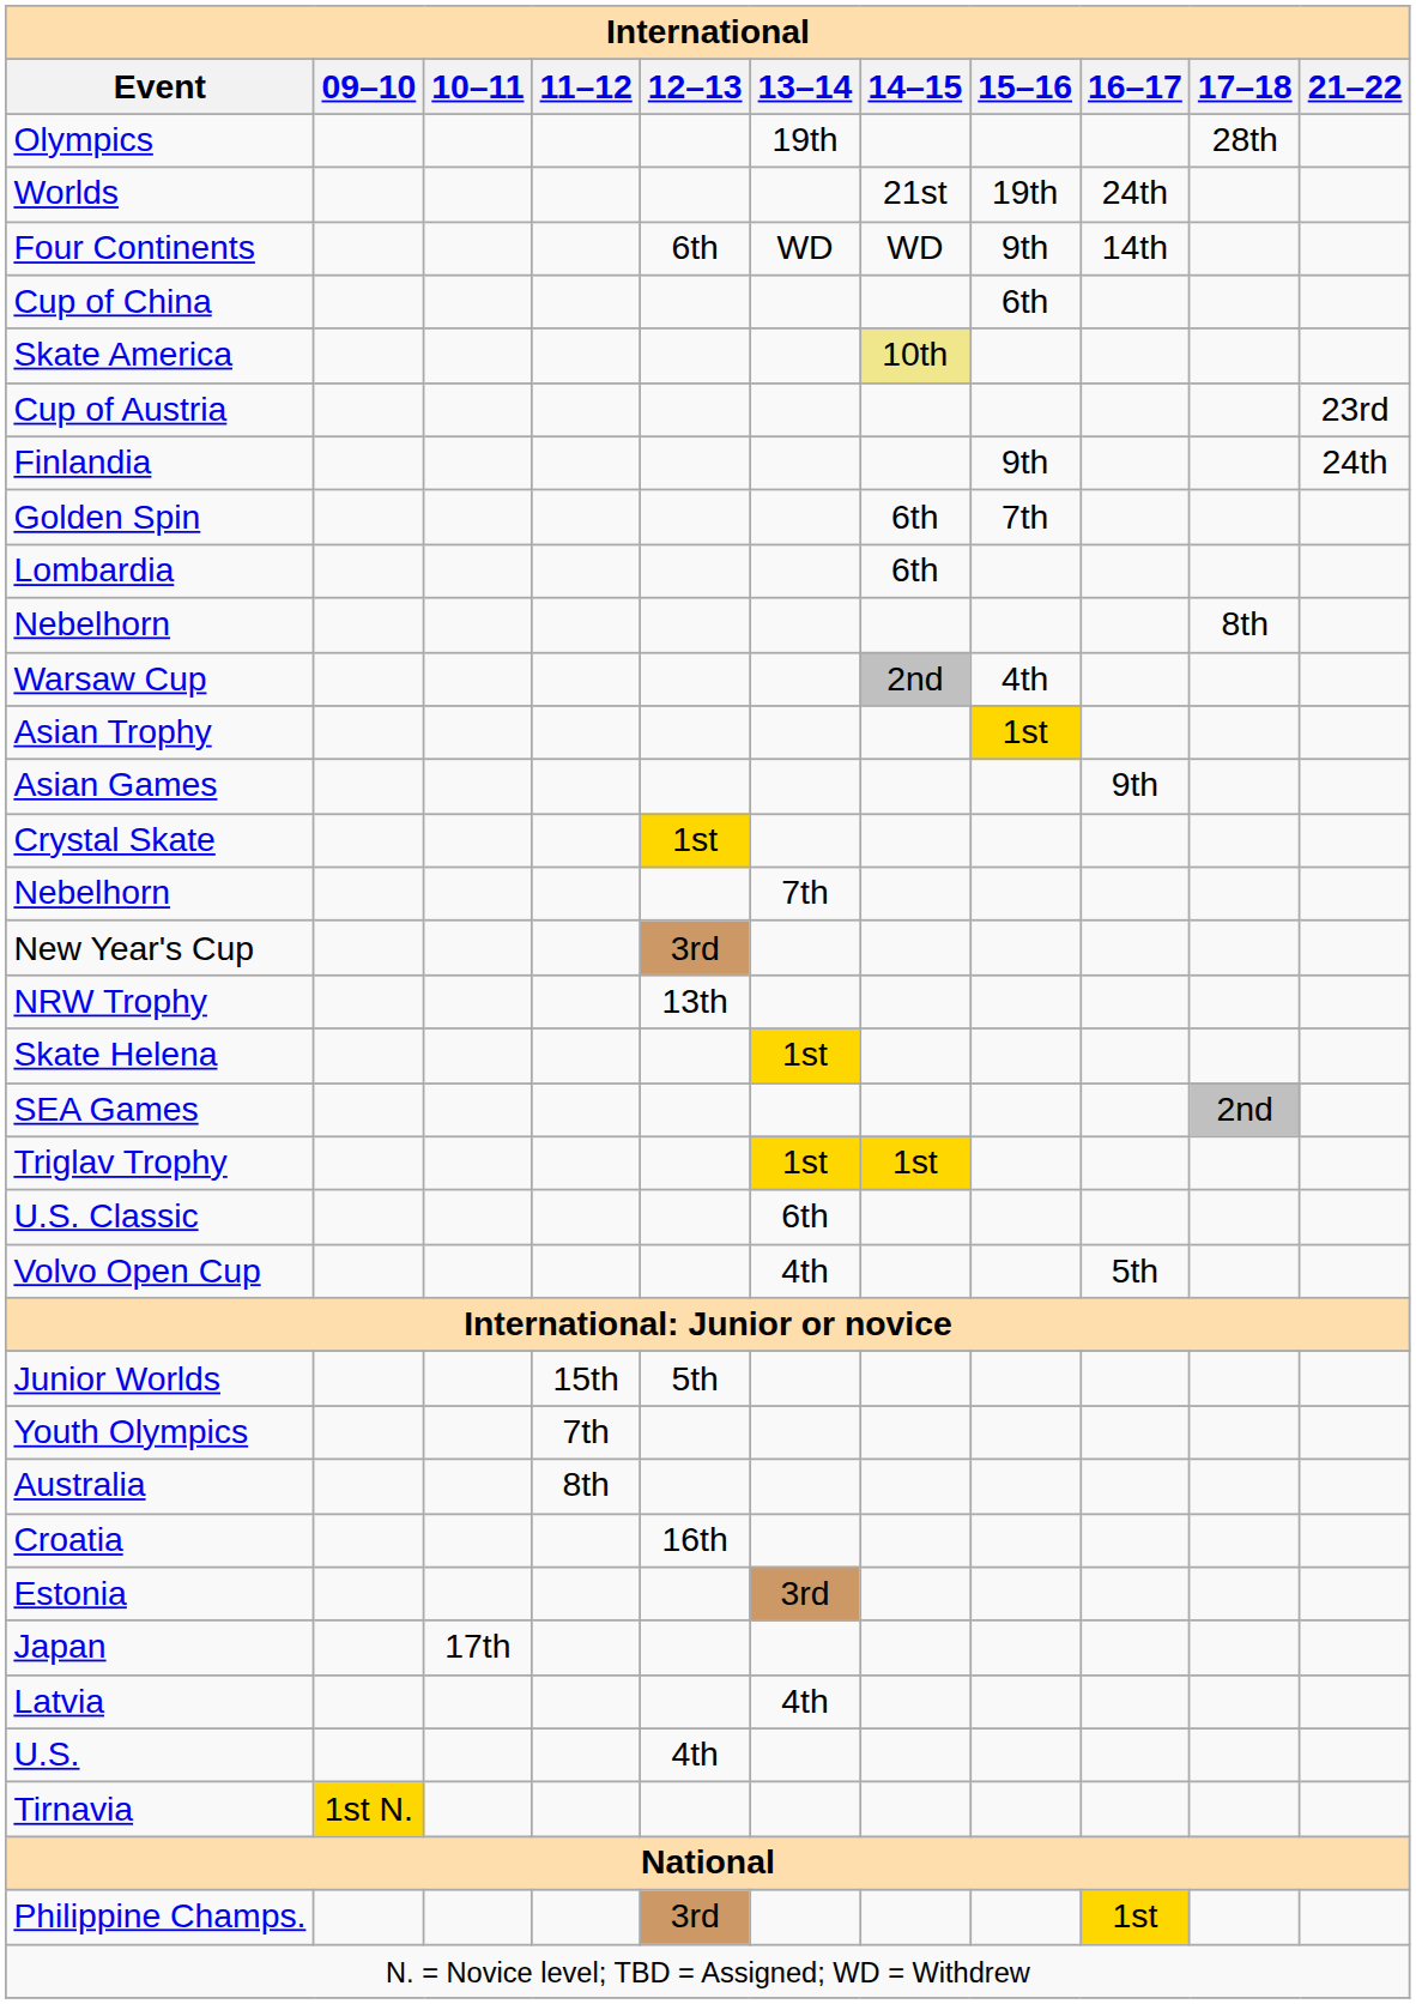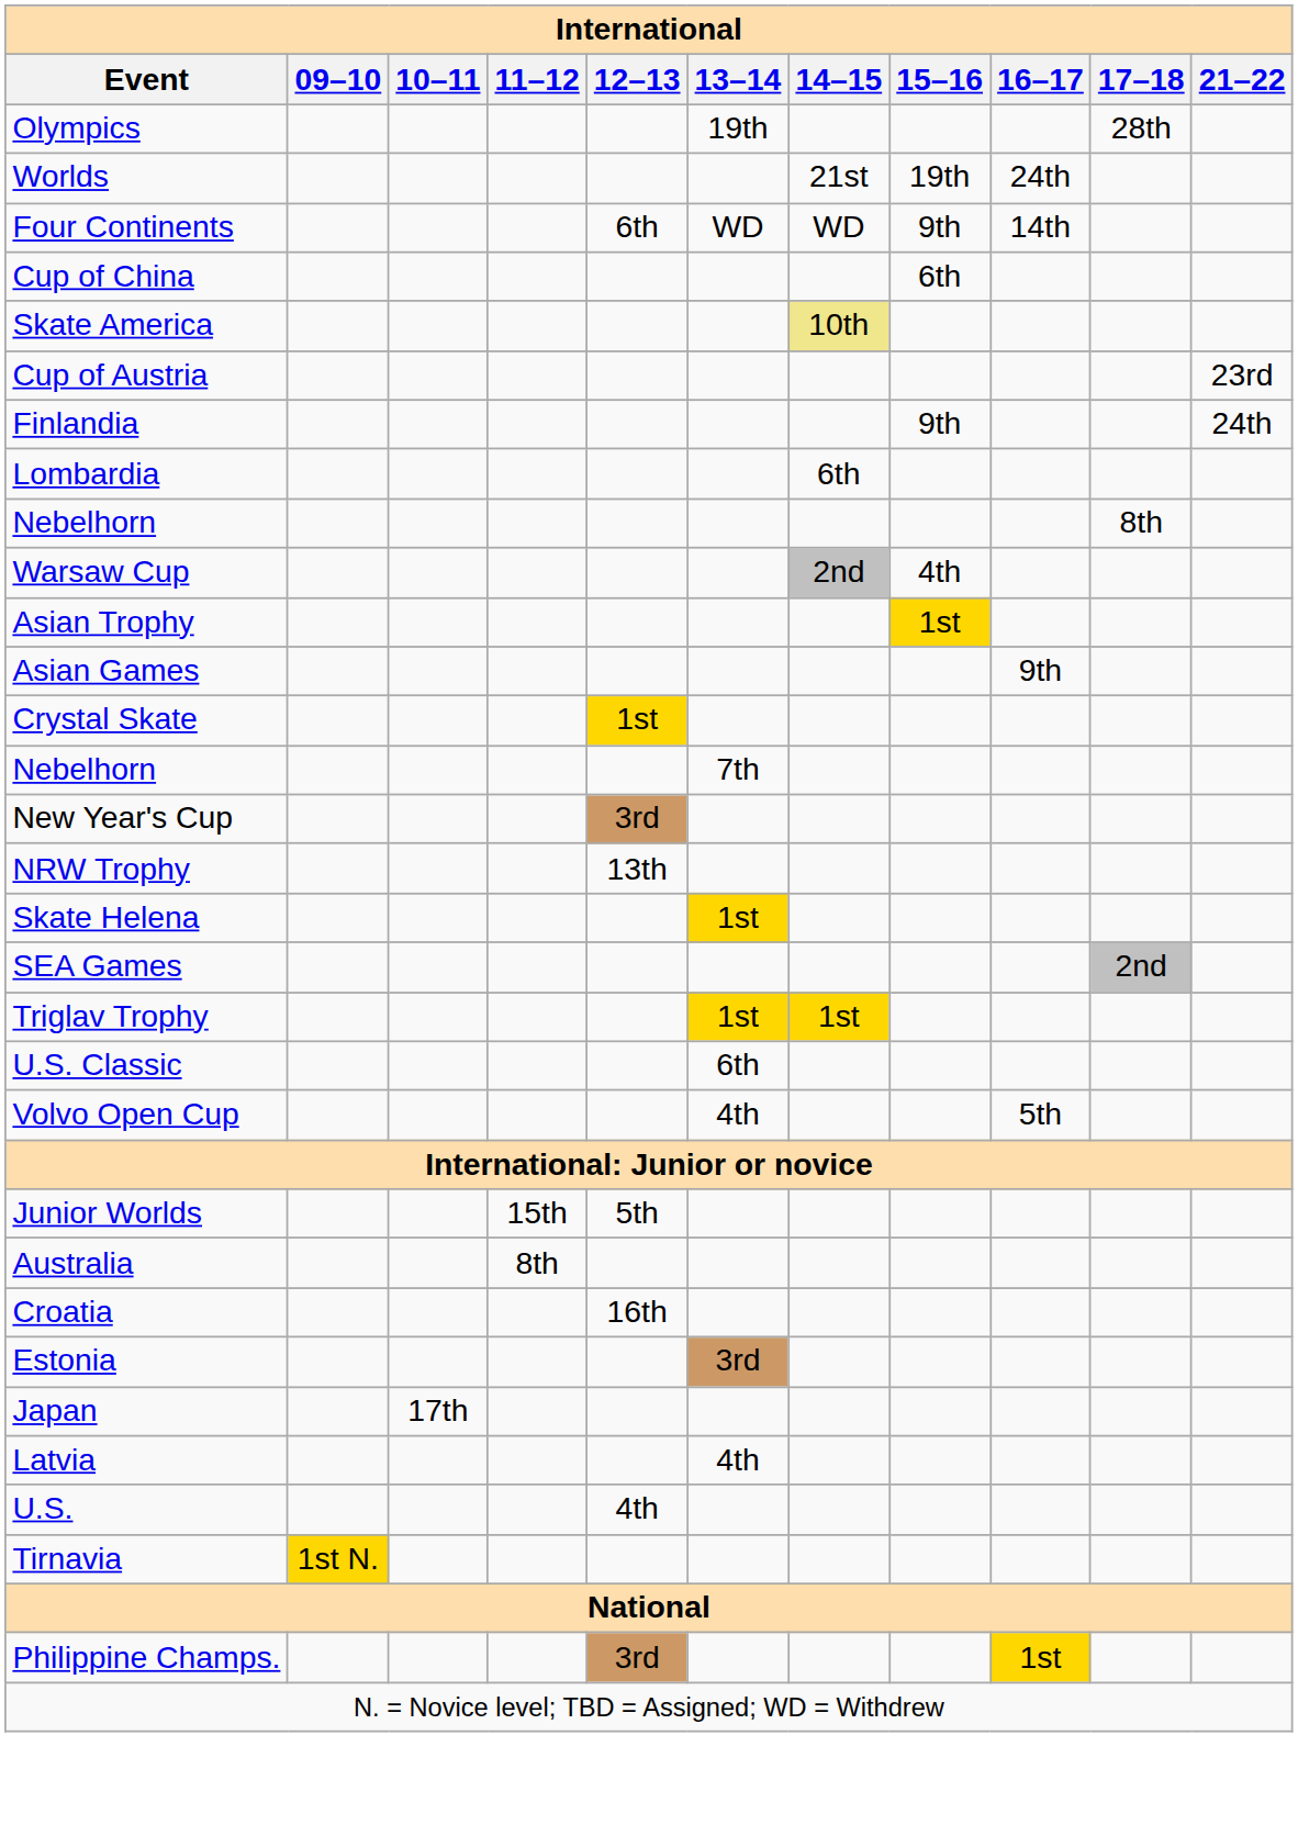 <table class="wikitable" style="text-align:center">
 <tr>
 <th style="background-color: #ffdead; " colspan=11 align=center>International</th>
 </tr>
 <tr>
 <th>Event</th>
 <th><a href='#'>09–10</a></th>
 <th><a href='#'>10–11</a></th>
 <th><a href='#'>11–12</a></th>
 <th><a href='#'>12–13</a></th>
 <th><a href='#'>13–14</a></th>
 <th><a href='#'>14–15</a></th>
 <th><a href='#'>15–16</a></th>
 <th><a href='#'>16–17</a></th>
 <th><a href='#'>17–18</a></th>
 <th><a href='#'>21–22</a></th>
 </tr>
 <tr>
 <td align=left><a href='#'>Olympics</a></td>
 <td></td>
 <td></td>
 <td></td>
 <td></td>
 <td>19th</td>
 <td></td>
 <td></td>
 <td></td>
 <td>28th</td>
 <td></td>
 </tr>
 <tr>
 <td align=left><a href='#'>Worlds</a></td>
 <td></td>
 <td></td>
 <td></td>
 <td></td>
 <td></td>
 <td>21st</td>
 <td>19th</td>
 <td>24th</td>
 <td></td>
 <td></td>
 </tr>
 <tr>
 <td align=left><a href='#'>Four Continents</a></td>
 <td></td>
 <td></td>
 <td></td>
 <td>6th</td>
 <td>WD</td>
 <td>WD</td>
 <td>9th</td>
 <td>14th</td>
 <td></td>
 <td></td>
 </tr>
 <tr>
 <td align=left> <a href='#'>Cup of China</a></td>
 <td></td>
 <td></td>
 <td></td>
 <td></td>
 <td></td>
 <td></td>
 <td>6th</td>
 <td></td>
 <td></td>
 <td></td>
 </tr>
 <tr>
 <td align=left> <a href='#'>Skate America</a></td>
 <td></td>
 <td></td>
 <td></td>
 <td></td>
 <td></td>
 <td style="background: khaki;">10th</td>
 <td></td>
 <td></td>
 <td></td>
 <td></td>
 </tr>
 <tr>
 <td align=left> <a href='#'>Cup of Austria</a></td>
 <td></td>
 <td></td>
 <td></td>
 <td></td>
 <td></td>
 <td></td>
 <td></td>
 <td></td>
 <td></td>
 <td>23rd</td>
 </tr>
 <tr>
 <td align=left> <a href='#'>Finlandia</a></td>
 <td></td>
 <td></td>
 <td></td>
 <td></td>
 <td></td>
 <td></td>
 <td>9th</td>
 <td></td>
 <td></td>
 <td>24th</td>
-</tr>
-<tr>
-<td align=left> <a href='#'>Golden Spin</a></td>
-<td></td>
-<td></td>
-<td></td>
-<td></td>
-<td></td>
-<td>6th</td>
-<td>7th</td>
-<td></td>
-<td></td>
-<td></td>
 </tr>
 <tr>
 <td align=left> <a href='#'>Lombardia</a></td>
 <td></td>
 <td></td>
 <td></td>
 <td></td>
 <td></td>
 <td>6th</td>
 <td></td>
 <td></td>
 <td></td>
 <td></td>
 </tr>
 <tr>
 <td align=left> <a href='#'>Nebelhorn</a></td>
 <td></td>
 <td></td>
 <td></td>
 <td></td>
 <td></td>
 <td></td>
 <td></td>
 <td></td>
 <td>8th</td>
 <td></td>
 </tr>
 <tr>
 <td align=left> <a href='#'>Warsaw Cup</a></td>
 <td></td>
 <td></td>
 <td></td>
 <td></td>
 <td></td>
 <td bgcolor=silver>2nd</td>
 <td>4th</td>
 <td></td>
 <td></td>
 <td></td>
 </tr>
 <tr>
 <td align=left><a href='#'>Asian Trophy</a></td>
 <td></td>
 <td></td>
 <td></td>
 <td></td>
 <td></td>
 <td></td>
 <td bgcolor=gold>1st</td>
 <td></td>
 <td></td>
 <td></td>
 </tr>
 <tr>
 <td align=left><a href='#'>Asian Games</a></td>
 <td></td>
 <td></td>
 <td></td>
 <td></td>
 <td></td>
 <td></td>
 <td></td>
 <td>9th</td>
 <td></td>
 <td></td>
 </tr>
 <tr>
 <td align=left><a href='#'>Crystal Skate</a></td>
 <td></td>
 <td></td>
 <td></td>
 <td bgcolor=gold>1st</td>
 <td></td>
 <td></td>
 <td></td>
 <td></td>
 <td></td>
 <td></td>
 </tr>
 <tr>
 <td align=left><a href='#'>Nebelhorn</a></td>
 <td></td>
 <td></td>
 <td></td>
 <td></td>
 <td>7th</td>
 <td></td>
 <td></td>
 <td></td>
 <td></td>
 <td></td>
 </tr>
 <tr>
 <td align=left>New Year's Cup</td>
 <td></td>
 <td></td>
 <td></td>
 <td bgcolor=cc9966>3rd</td>
 <td></td>
 <td></td>
 <td></td>
 <td></td>
 <td></td>
 <td></td>
 </tr>
 <tr>
 <td align=left><a href='#'>NRW Trophy</a></td>
 <td></td>
 <td></td>
 <td></td>
 <td>13th</td>
 <td></td>
 <td></td>
 <td></td>
 <td></td>
 <td></td>
 <td></td>
 </tr>
 <tr>
 <td align=left><a href='#'>Skate Helena</a></td>
 <td></td>
 <td></td>
 <td></td>
 <td></td>
 <td bgcolor=gold>1st</td>
 <td></td>
 <td></td>
 <td></td>
 <td></td>
 <td></td>
 </tr>
 <tr>
 <td align=left><a href='#'>SEA Games</a></td>
 <td></td>
 <td></td>
 <td></td>
 <td></td>
 <td></td>
 <td></td>
 <td></td>
 <td></td>
 <td bgcolor=silver>2nd</td>
 <td></td>
 </tr>
 <tr>
 <td align=left><a href='#'>Triglav Trophy</a></td>
 <td></td>
 <td></td>
 <td></td>
 <td></td>
 <td bgcolor=gold>1st</td>
 <td bgcolor=gold>1st</td>
 <td></td>
 <td></td>
 <td></td>
 <td></td>
 </tr>
 <tr>
 <td align=left><a href='#'>U.S. Classic</a></td>
 <td></td>
 <td></td>
 <td></td>
 <td></td>
 <td>6th</td>
 <td></td>
 <td></td>
 <td></td>
 <td></td>
 <td></td>
 </tr>
 <tr>
 <td align=left><a href='#'>Volvo Open Cup</a></td>
 <td></td>
 <td></td>
 <td></td>
 <td></td>
 <td>4th</td>
 <td></td>
 <td></td>
 <td>5th</td>
 <td></td>
 <td></td>
 </tr>
 <tr>
 <th style="background-color: #ffdead; " colspan=11 align=center>International: Junior or novice</th>
 </tr>
 <tr>
 <td align=left><a href='#'>Junior Worlds</a></td>
 <td></td>
 <td></td>
 <td>15th</td>
 <td>5th</td>
 <td></td>
 <td></td>
 <td></td>
 <td></td>
 <td></td>
 <td></td>
 </tr>
 <tr>
-<td align=left><a href='#'>Youth Olympics</a></td>
-<td></td>
-<td></td>
-<td>7th</td>
-<td></td>
-<td></td>
-<td></td>
-<td></td>
-<td></td>
-<td></td>
-<td></td>
-</tr>
-<tr>
 <td align=left> <a href='#'>Australia</a></td>
 <td></td>
 <td></td>
 <td>8th</td>
 <td></td>
 <td></td>
 <td></td>
 <td></td>
 <td></td>
 <td></td>
 <td></td>
 </tr>
 <tr>
 <td align=left> <a href='#'>Croatia</a></td>
 <td></td>
 <td></td>
 <td></td>
 <td>16th</td>
 <td></td>
 <td></td>
 <td></td>
 <td></td>
 <td></td>
 <td></td>
 </tr>
 <tr>
 <td align=left> <a href='#'>Estonia</a></td>
 <td></td>
 <td></td>
 <td></td>
 <td></td>
 <td bgcolor=cc9966>3rd</td>
 <td></td>
 <td></td>
 <td></td>
 <td></td>
 <td></td>
 </tr>
 <tr>
 <td align=left> <a href='#'>Japan</a></td>
 <td></td>
 <td>17th</td>
 <td></td>
 <td></td>
 <td></td>
 <td></td>
 <td></td>
 <td></td>
 <td></td>
 <td></td>
 </tr>
 <tr>
 <td align=left> <a href='#'>Latvia</a></td>
 <td></td>
 <td></td>
 <td></td>
 <td></td>
 <td>4th</td>
 <td></td>
 <td></td>
 <td></td>
 <td></td>
 <td></td>
 </tr>
 <tr>
 <td align=left> <a href='#'>U.S.</a></td>
 <td></td>
 <td></td>
 <td></td>
 <td>4th</td>
 <td></td>
 <td></td>
 <td></td>
 <td></td>
 <td></td>
 <td></td>
 </tr>
 <tr>
 <td align=left><a href='#'>Tirnavia</a></td>
 <td bgcolor=gold>1st N.</td>
 <td></td>
 <td></td>
 <td></td>
 <td></td>
 <td></td>
 <td></td>
 <td></td>
 <td></td>
 <td></td>
 </tr>
 <tr>
 <th style="background-color: #ffdead; " colspan=11 align=center>National</th>
 </tr>
 <tr>
 <td align=left><a href='#'>Philippine Champs.</a></td>
 <td></td>
 <td></td>
 <td></td>
 <td bgcolor=cc9966>3rd</td>
 <td></td>
 <td></td>
 <td></td>
 <td bgcolor=gold>1st</td>
 <td></td>
 <td></td>
 </tr>
 <tr>
 <td colspan=11 align=center><small> N. = Novice level; TBD = Assigned; WD = Withdrew </small></td>
 </tr>
 </table>
